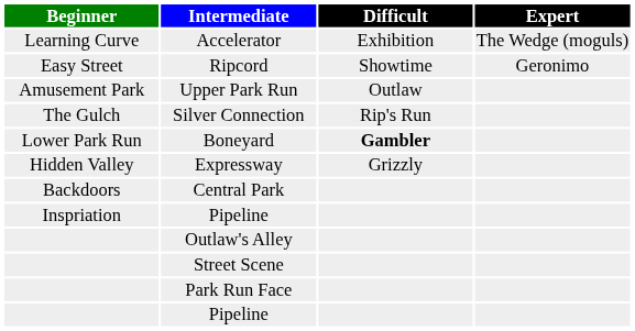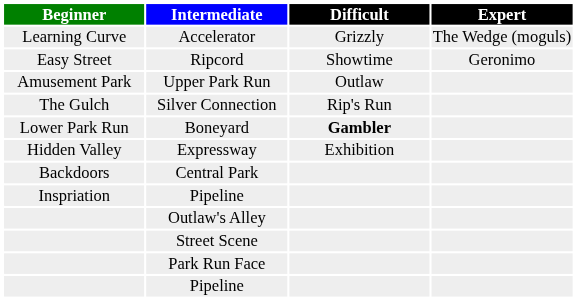 <table ->
 <tr>
 <th width=25% style="background:green; color:white;">Beginner</th>
 <th width=25% style="background:blue; color:white;">Intermediate</th>
 <th width=25% style="background:black; color:white;">Difficult</th>
 <th width=25% style="background:black; color:white;">Expert</th>
 </tr>
 <tr bgcolor="#eeeeee" align="center">
 <td>Learning Curve</td>
 <td>Accelerator</td>
-<td>Exhibition</td>
+<td>Grizzly</td>
 <td>The Wedge (moguls)</td>
 </tr>
 <tr bgcolor="#eeeeee" align="center">
 <td>Easy Street</td>
 <td>Ripcord</td>
 <td>Showtime</td>
 <td>Geronimo</td>
 </tr>
 <tr bgcolor="#eeeeee" align="center">
 <td>Amusement Park</td>
 <td>Upper Park Run</td>
 <td>Outlaw</td>
 <td></td>
 </tr>
 <tr bgcolor="#eeeeee" align="center">
 <td>The Gulch</td>
 <td>Silver Connection</td>
 <td>Rip's Run</td>
 <td></td>
 </tr>
 <tr bgcolor="#eeeeee" align="center">
 <td>Lower Park Run</td>
 <td>Boneyard</td>
 <td><strong>Gambler</strong></td>
 <td></td>
 </tr>
 <tr bgcolor="#eeeeee" align="center">
 <td>Hidden Valley</td>
 <td>Expressway</td>
-<td>Grizzly</td>
+<td>Exhibition</td>
 <td></td>
 </tr>
 <tr bgcolor="#eeeeee" align="center">
 <td>Backdoors</td>
 <td>Central Park</td>
 <td></td>
 <td></td>
 </tr>
 <tr bgcolor="#eeeeee" align="center">
 <td>Inspriation</td>
 <td>Pipeline</td>
 <td></td>
 <td></td>
 </tr>
 <tr bgcolor="#eeeeee" align="center">
 <td></td>
 <td>Outlaw's Alley</td>
 <td></td>
 <td></td>
 </tr>
 <tr bgcolor="#eeeeee" align="center">
 <td></td>
 <td>Street Scene</td>
 <td></td>
 <td></td>
 </tr>
 <tr bgcolor="#eeeeee" align="center">
 <td></td>
 <td>Park Run Face</td>
 <td></td>
 <td></td>
 </tr>
 <tr bgcolor="#eeeeee" align="center">
 <td></td>
 <td>Pipeline</td>
 <td></td>
 <td></td>
 </tr>
 </table>
